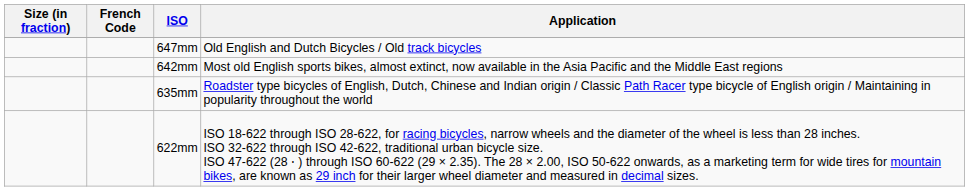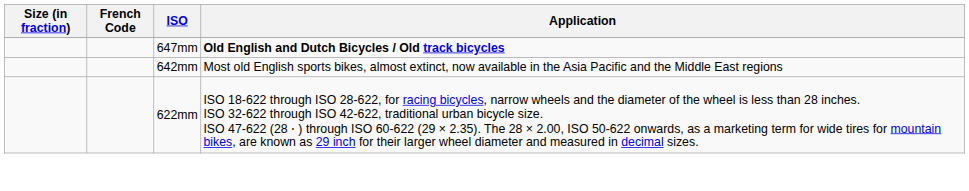 <table align=center class="wikitable">
 <tr>
 <th>Size (in <a href='#'>fraction</a>)</th>
 <th>French Code <br></th>
 <th><a href='#'>ISO</a> <br></th>
 <th>Application <br></th>
 </tr>
 <tr>
 </tr>
 <tr>
 <td></td>
 <td></td>
 <td><span>647mm</span></td>
-<td>Old English and Dutch Bicycles / Old <a href='#'>track bicycles</a></td>
+<td><strong>Old English and Dutch Bicycles / Old <a href='#'>track bicycles</a></strong></td>
 </tr>
 <tr>
 <td></td>
 <td></td>
 <td><span>642mm</span></td>
 <td>Most old English sports bikes, almost extinct, now available in the Asia Pacific and the Middle East regions</td>
 </tr>
 <tr>
 <td></td>
 <td></td>
-<td>635mm</td>
-<td><a href='#'>Roadster</a> type bicycles of English, Dutch, Chinese and Indian origin / Classic <a href='#'>Path Racer</a> type bicycle of English origin / Maintaining in popularity throughout the world</td>
-</tr>
-<tr>
-<td></td>
-<td></td>
 <td>622mm</td>
 <td><br>ISO 18-622 through ISO 28-622, for <a href='#'>racing bicycles</a>, narrow wheels and the diameter of the wheel is less than 28 inches.<br>ISO 32-622 through ISO 42-622, traditional urban bicycle size.<br>ISO 47-622 (28 ⋅ ) through ISO 60-622 (29 × 2.35). The 28 × 2.00, ISO 50-622 onwards, as a marketing term for wide tires for <a href='#'>mountain bikes</a>, are known as <a href='#'>29 inch</a> for their larger wheel diameter and measured in <a href='#'>decimal</a> sizes.</td>
 </tr>
 </table>
